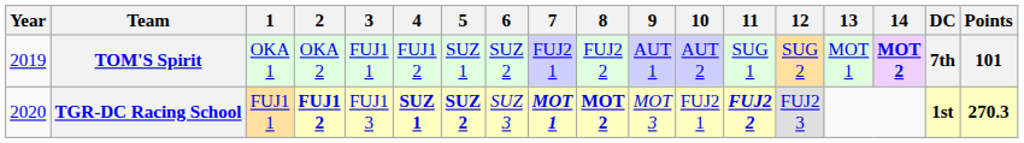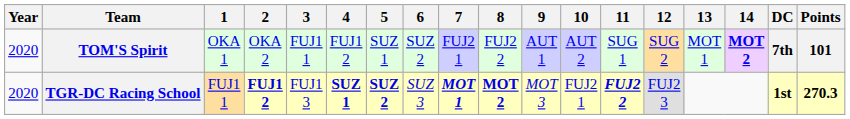 <table class="wikitable" style="text-align:center; font-size:85%">
 <tr>
 <th>Year</th>
 <th>Team</th>
 <th>1</th>
 <th>2</th>
 <th>3</th>
 <th>4</th>
 <th>5</th>
 <th>6</th>
 <th>7</th>
 <th>8</th>
 <th>9</th>
 <th>10</th>
 <th>11</th>
 <th>12</th>
 <th>13</th>
 <th>14</th>
 <th>DC</th>
 <th>Points</th>
 </tr>
 <tr>
-<td><a href='#'>2019</a></td>
+<td><a href='#'>2020</a></td>
 <th nowrap><a href='#'>TOM'S Spirit</a></th>
 <td style="background:#DFFFDF;"><a href='#'>OKA<br>1</a><br></td>
 <td style="background:#DFFFDF;"><a href='#'>OKA<br>2</a><br></td>
 <td style="background:#DFFFDF;"><a href='#'>FUJ1<br>1</a><br></td>
 <td style="background:#DFFFDF;"><a href='#'>FUJ1<br>2</a><br></td>
 <td style="background:#DFFFDF;"><a href='#'>SUZ<br>1</a><br></td>
 <td style="background:#DFFFDF;"><a href='#'>SUZ<br>2</a><br></td>
 <td style="background:#CFCFFF;"><a href='#'>FUJ2<br>1</a><br></td>
 <td style="background:#DFFFDF;"><a href='#'>FUJ2<br>2</a><br></td>
 <td style="background:#CFCFFF;"><a href='#'>AUT<br>1</a><br></td>
 <td style="background:#CFCFFF;"><a href='#'>AUT<br>2</a><br></td>
 <td style="background:#DFFFDF;"><a href='#'>SUG<br>1</a><br></td>
 <td style="background:#FFDF9F;"><a href='#'>SUG<br>2</a><br></td>
 <td style="background:#DFFFDF;"><a href='#'>MOT<br>1</a><br></td>
 <td style="background:#EFCFFF;"><strong><a href='#'>MOT<br>2</a><br></strong></td>
 <th>7th</th>
 <th>101</th>
 </tr>
 <tr>
 <td><a href='#'>2020</a></td>
 <th nowrap><a href='#'>TGR-DC Racing School</a></th>
 <td style="background:#FFDF9F;"><a href='#'>FUJ1<br>1</a><br></td>
 <td style="background:#FFFFBF;"><strong><a href='#'>FUJ1<br>2</a></strong><br></td>
 <td style="background:#FFFFBF;"><a href='#'>FUJ1<br>3</a><br></td>
 <td style="background:#FFFFBF;"><strong><a href='#'>SUZ<br>1</a></strong><br></td>
 <td style="background:#FFFFBF;"><strong><a href='#'>SUZ<br>2</a></strong><br></td>
 <td style="background:#FFFFBF;"><em><a href='#'>SUZ<br>3</a></em><br></td>
 <td style="background:#FFFFBF;"><strong><em><a href='#'>MOT<br>1</a></em></strong><br></td>
 <td style="background:#FFFFBF;"><strong><a href='#'>MOT<br>2</a></strong><br></td>
 <td style="background:#FFFFBF;"><em><a href='#'>MOT<br>3</a></em><br></td>
 <td style="background:#FFFFBF;"><a href='#'>FUJ2<br>1</a><br></td>
 <td style="background:#FFFFBF;"><strong><em><a href='#'>FUJ2<br>2</a></em></strong><br></td>
 <td style="background:#DFDFDF;"><a href='#'>FUJ2<br>3</a><br></td>
 <td colspan=2></td>
 <th style="background:#FFFFBF;">1st</th>
 <th style="background:#FFFFBF;">270.3</th>
 </tr>
 </table>
